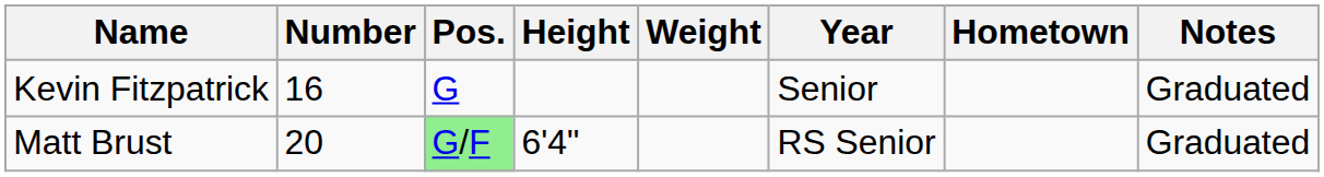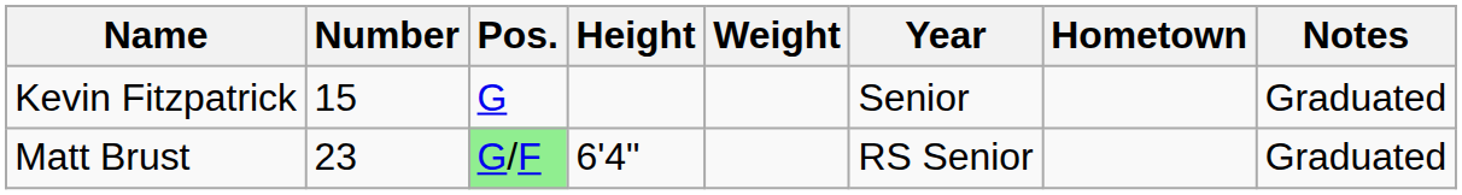 <table class="wikitable sortable" border="1">
 <tr>
 <th>Name</th>
 <th>Number</th>
 <th>Pos.</th>
 <th>Height</th>
 <th>Weight</th>
 <th>Year</th>
 <th>Hometown</th>
 <th class="unsortable">Notes</th>
 </tr>
 <tr>
 <td sortname>Kevin Fitzpatrick</td>
-<td>16</td>
+<td>15</td>
 <td><a href='#'>G</a></td>
 <td></td>
 <td></td>
 <td>Senior</td>
 <td></td>
 <td>Graduated</td>
 </tr>
 <tr>
 <td sortname>Matt Brust</td>
-<td>20</td>
+<td>23</td>
 <td style="background: lightgreen;"><a href='#'>G</a>/<a href='#'>F</a></td>
 <td>6'4"</td>
 <td></td>
 <td>RS Senior</td>
 <td></td>
 <td>Graduated</td>
 </tr>
 </table>
